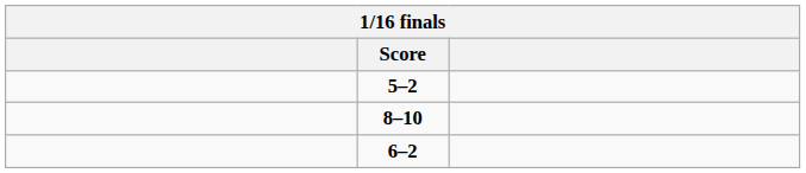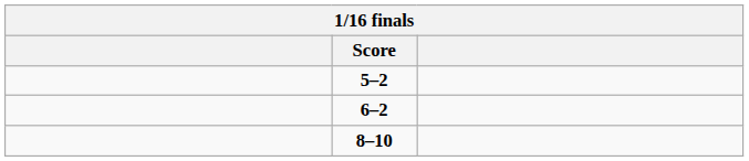 <table class="wikitable" style="text-align: center; font-size:90% ">
 <tr>
 <th colspan=3>1/16 finals</th>
 </tr>
 <tr>
 <th align="right" width="250"></th>
 <th width="60">Score</th>
 <th align="left" width="250"></th>
 </tr>
 <tr>
 <td align=left><strong></strong></td>
 <td align=center><strong>5–2</strong></td>
 <td align=left></td>
 </tr>
 <tr>
+<td align=left><strong></strong></td>
+<td align=center><strong>6–2</strong></td>
+<td align=left></td>
+</tr>
+<tr>
 <td align=left></td>
 <td align=center><strong>8–10</strong></td>
 <td align=left><strong></strong></td>
 </tr>
-<tr>
-<td align=left><strong></strong></td>
-<td align=center><strong>6–2</strong></td>
-<td align=left></td>
-</tr>
 </table>
